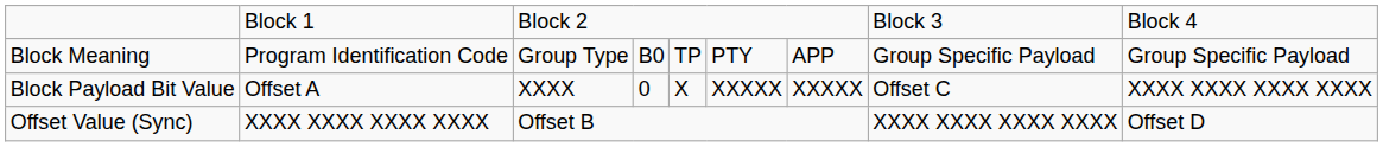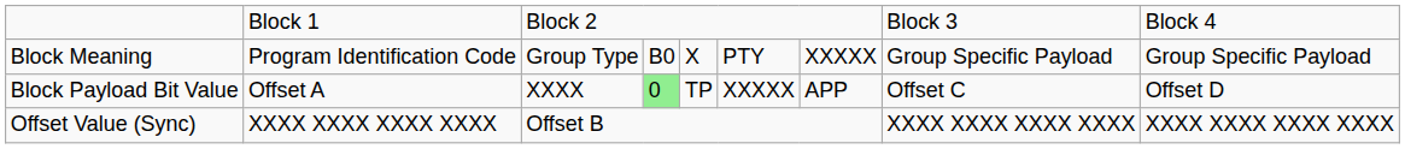 <table class="wikitable">
 <tr>
 <td></td>
 <td>Block 1</td>
 <td colspan="5">Block 2</td>
 <td>Block 3</td>
 <td>Block 4</td>
 </tr>
 <tr>
 <td>Block Meaning</td>
 <td>Program Identification Code</td>
 <td>Group Type</td>
 <td>B0</td>
-<td>TP</td>
+<td>X</td>
 <td>PTY</td>
-<td>APP</td>
+<td>XXXXX</td>
 <td>Group Specific Payload</td>
 <td>Group Specific Payload</td>
 </tr>
 <tr>
 <td>Block Payload Bit Value</td>
 <td>Offset A</td>
 <td>XXXX</td>
-<td>0</td>
-<td>X</td>
+<td style="background: lightgreen;">0</td>
+<td>TP</td>
 <td>XXXXX</td>
-<td>XXXXX</td>
+<td>APP</td>
 <td>Offset C</td>
-<td>XXXX XXXX XXXX XXXX</td>
+<td>Offset D</td>
 </tr>
 <tr>
 <td>Offset Value (Sync)</td>
 <td>XXXX XXXX XXXX XXXX</td>
 <td colspan="5">Offset B</td>
 <td>XXXX XXXX XXXX XXXX</td>
-<td>Offset D</td>
+<td>XXXX XXXX XXXX XXXX</td>
 </tr>
 </table>
